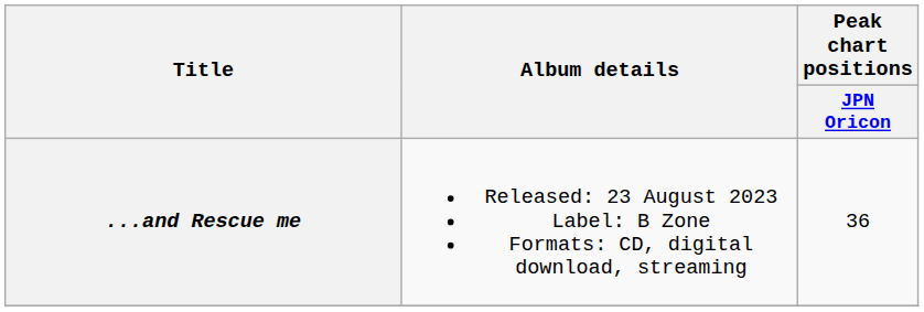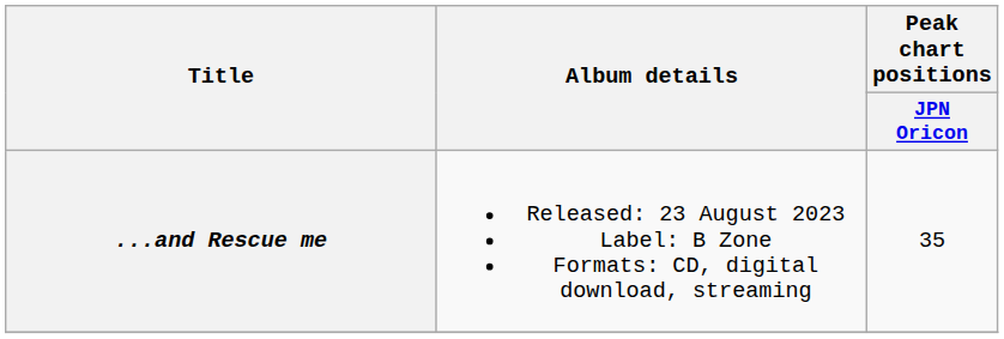 <table class="wikitable plainrowheaders" style="text-align:center;">
 <tr>
 <th scope="col" rowspan="2" style="width:19em;">Title</th>
 <th scope="col" rowspan="2" style="width:19em;">Album details</th>
 <th scope="col" colspan="1">Peak<br>chart<br>positions</th>
 </tr>
 <tr>
 <th scope="col" style="width:2.9em;font-size:90%;"><a href='#'>JPN<br>Oricon</a><br></th>
 </tr>
 <tr>
 <th scope="row"><em>...and Rescue me</em><br></th>
 <td><br><ul><li>Released: 23 August 2023</li><li>Label: B Zone</li><li>Formats: CD, digital download, streaming</li></ul></td>
-<td>36</td>
+<td>35</td>
 </tr>
 <tr>
 </tr>
 </table>
